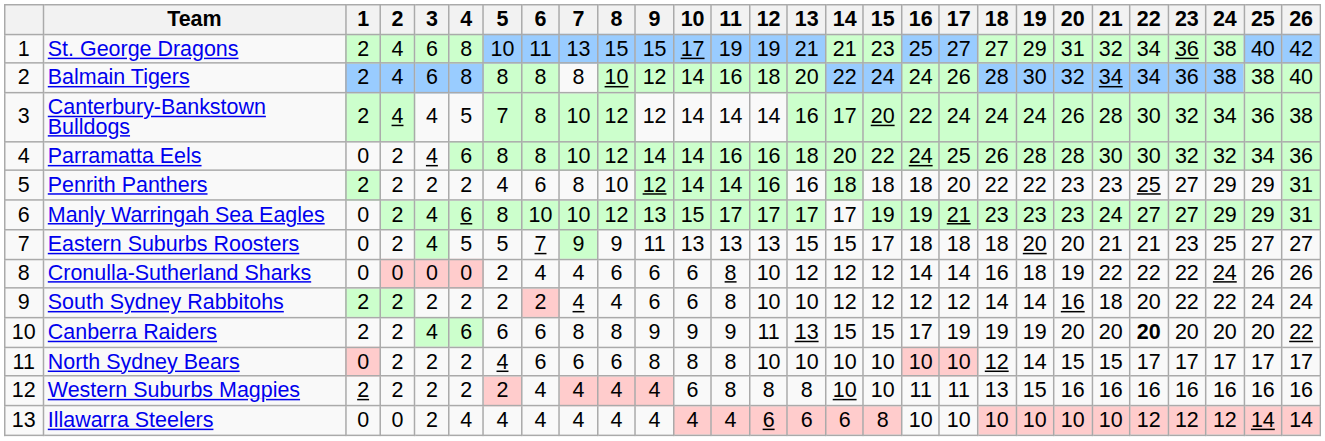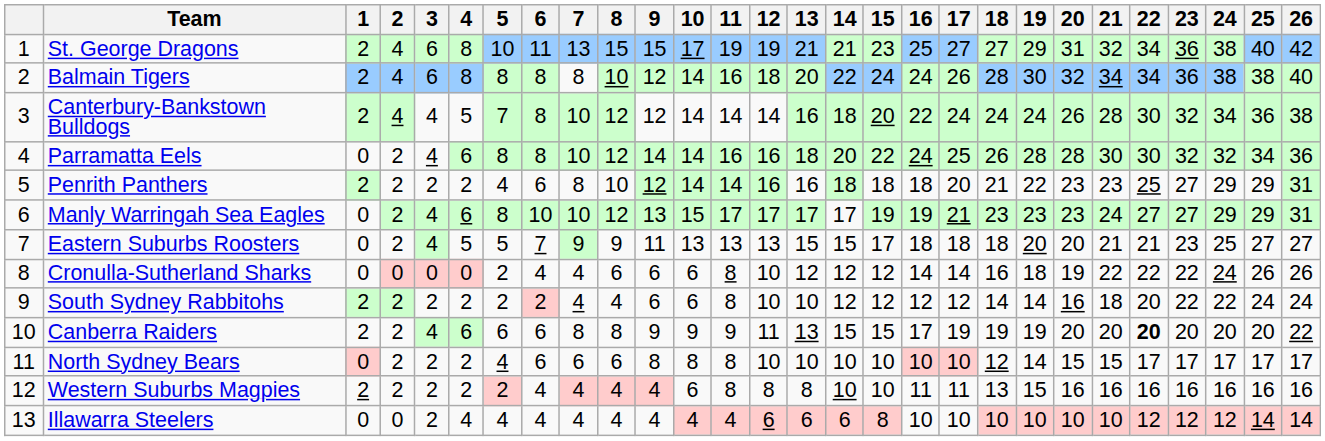 <table class="wikitable" style="text-align:center; line-height: 90%; font-size:90%;" width=100%>
 <tr>
 <th width=20 abbr="Position"></th>
 <th width=250>Team</th>
 <th width=20 abbr="Round 1">1</th>
 <th width=20 abbr="Round 2">2</th>
 <th width=20 abbr="Round 3">3</th>
 <th width=20 abbr="Round 4">4</th>
 <th width=20 abbr="Round 5">5</th>
 <th width=20 abbr="Round 6">6</th>
 <th width=20 abbr="Round 7">7</th>
 <th width=20 abbr="Round 8">8</th>
 <th width=20 abbr="Round 9">9</th>
 <th width=20 abbr="Round 10">10</th>
 <th width=20 abbr="Round 11">11</th>
 <th width=20 abbr="Round 12">12</th>
 <th width=20 abbr="Round 13">13</th>
 <th width=20 abbr="Round 14">14</th>
 <th width=20 abbr="Round 15">15</th>
 <th width=20 abbr="Round 16">16</th>
 <th width=20 abbr="Round 17">17</th>
 <th width=20 abbr="Round 18">18</th>
 <th width=20 abbr="Round 19">19</th>
 <th width=20 abbr="Round 20">20</th>
 <th width=20 abbr="Round 21">21</th>
 <th width=20 abbr="Round 22">22</th>
 <th width=20 abbr="Round 23">23</th>
 <th width=20 abbr="Round 24">24</th>
 <th width=20 abbr="Round 25">25</th>
 <th width=20 abbr="Round 26">26</th>
 </tr>
 <tr>
 <td>1</td>
 <td style="text-align:left;"> <a href='#'>St. George Dragons</a></td>
 <td style="background: #ccffcc;">2</td>
 <td style="background: #ccffcc;">4</td>
 <td style="background: #ccffcc;">6</td>
 <td style="background: #ccffcc;">8</td>
 <td style="background: #99ccff;">10</td>
 <td style="background: #99ccff;">11</td>
 <td style="background: #99ccff;">13</td>
 <td style="background: #99ccff;">15</td>
 <td style="background: #99ccff;">15</td>
 <td style="background: #99ccff;"><u>17</u></td>
 <td style="background: #99ccff;">19</td>
 <td style="background: #99ccff;">19</td>
 <td style="background: #99ccff;">21</td>
 <td style="background: #ccffcc;">21</td>
 <td style="background: #ccffcc;">23</td>
 <td style="background: #99ccff;">25</td>
 <td style="background: #99ccff;">27</td>
 <td style="background: #ccffcc;">27</td>
 <td style="background: #ccffcc;">29</td>
 <td style="background: #ccffcc;">31</td>
 <td style="background: #ccffcc;">32</td>
 <td style="background: #ccffcc;">34</td>
 <td style="background: #ccffcc;"><u>36</u></td>
 <td style="background: #ccffcc;">38</td>
 <td style="background: #99ccff;">40</td>
 <td style="background: #99ccff;">42</td>
 </tr>
 <tr>
 <td>2</td>
 <td style="text-align:left;"> <a href='#'>Balmain Tigers</a></td>
 <td style="background: #99ccff;">2</td>
 <td style="background: #99ccff;">4</td>
 <td style="background: #99ccff;">6</td>
 <td style="background: #99ccff;">8</td>
 <td style="background: #ccffcc;">8</td>
 <td style="background: #ccffcc;">8</td>
 <td>8</td>
 <td style="background: #ccffcc;"><u>10</u></td>
 <td style="background: #ccffcc;">12</td>
 <td style="background: #ccffcc;">14</td>
 <td style="background: #ccffcc;">16</td>
 <td style="background: #ccffcc;">18</td>
 <td style="background: #ccffcc;">20</td>
 <td style="background: #99ccff;">22</td>
 <td style="background: #99ccff;">24</td>
 <td style="background: #ccffcc;">24</td>
 <td style="background: #ccffcc;">26</td>
 <td style="background: #99ccff;">28</td>
 <td style="background: #99ccff;">30</td>
 <td style="background: #99ccff;">32</td>
 <td style="background: #99ccff;"><u>34</u></td>
 <td style="background: #99ccff;">34</td>
 <td style="background: #99ccff;">36</td>
 <td style="background: #99ccff;">38</td>
 <td style="background: #ccffcc;">38</td>
 <td style="background: #ccffcc;">40</td>
 </tr>
 <tr>
 <td>3</td>
 <td style="text-align:left;"> <a href='#'>Canterbury-Bankstown Bulldogs</a></td>
 <td style="background: #ccffcc;">2</td>
 <td style="background: #ccffcc;"><u>4</u></td>
 <td>4</td>
 <td>5</td>
 <td style="background: #ccffcc;">7</td>
 <td style="background: #ccffcc;">8</td>
 <td style="background: #ccffcc;">10</td>
 <td style="background: #ccffcc;">12</td>
 <td>12</td>
 <td>14</td>
 <td>14</td>
 <td>14</td>
 <td style="background: #ccffcc;">16</td>
-<td style="background: #ccffcc;">17</td>
+<td style="background: #ccffcc;">18</td>
 <td style="background: #ccffcc;"><u>20</u></td>
 <td style="background: #ccffcc;">22</td>
 <td style="background: #ccffcc;">24</td>
 <td style="background: #ccffcc;">24</td>
 <td style="background: #ccffcc;">24</td>
 <td style="background: #ccffcc;">26</td>
 <td style="background: #ccffcc;">28</td>
 <td style="background: #ccffcc;">30</td>
 <td style="background: #ccffcc;">32</td>
 <td style="background: #ccffcc;">34</td>
 <td style="background: #ccffcc;">36</td>
 <td style="background: #ccffcc;">38</td>
 </tr>
 <tr>
 <td>4</td>
 <td style="text-align:left;"> <a href='#'>Parramatta Eels</a></td>
 <td>0</td>
 <td>2</td>
 <td><u>4</u></td>
 <td style="background: #ccffcc;">6</td>
 <td style="background: #ccffcc;">8</td>
 <td style="background: #ccffcc;">8</td>
 <td style="background: #ccffcc;">10</td>
 <td style="background: #ccffcc;">12</td>
 <td style="background: #ccffcc;">14</td>
 <td style="background: #ccffcc;">14</td>
 <td style="background: #ccffcc;">16</td>
 <td style="background: #ccffcc;">16</td>
 <td style="background: #ccffcc;">18</td>
 <td style="background: #ccffcc;">20</td>
 <td style="background: #ccffcc;">22</td>
 <td style="background: #ccffcc;"><u>24</u></td>
 <td style="background: #ccffcc;">25</td>
 <td style="background: #ccffcc;">26</td>
 <td style="background: #ccffcc;">28</td>
 <td style="background: #ccffcc;">28</td>
 <td style="background: #ccffcc;">30</td>
 <td style="background: #ccffcc;">30</td>
 <td style="background: #ccffcc;">32</td>
 <td style="background: #ccffcc;">32</td>
 <td style="background: #ccffcc;">34</td>
 <td style="background: #ccffcc;">36</td>
 </tr>
 <tr>
 <td>5</td>
 <td style="text-align:left;"> <a href='#'>Penrith Panthers</a></td>
 <td style="background: #ccffcc;">2</td>
 <td>2</td>
 <td>2</td>
 <td>2</td>
 <td>4</td>
 <td>6</td>
 <td>8</td>
 <td>10</td>
 <td style="background: #ccffcc;"><u>12</u></td>
 <td style="background: #ccffcc;">14</td>
 <td style="background: #ccffcc;">14</td>
 <td style="background: #ccffcc;">16</td>
 <td>16</td>
 <td style="background: #ccffcc;">18</td>
 <td>18</td>
 <td>18</td>
 <td>20</td>
-<td>22</td>
+<td>21</td>
 <td>22</td>
 <td>23</td>
 <td>23</td>
 <td><u>25</u></td>
 <td>27</td>
 <td>29</td>
 <td>29</td>
 <td style="background: #ccffcc;">31</td>
 </tr>
 <tr>
 <td>6</td>
 <td style="text-align:left;"> <a href='#'>Manly Warringah Sea Eagles</a></td>
 <td>0</td>
 <td style="background: #ccffcc;">2</td>
 <td style="background: #ccffcc;">4</td>
 <td style="background: #ccffcc;"><u>6</u></td>
 <td style="background: #ccffcc;">8</td>
 <td style="background: #ccffcc;">10</td>
 <td style="background: #ccffcc;">10</td>
 <td style="background: #ccffcc;">12</td>
 <td style="background: #ccffcc;">13</td>
 <td style="background: #ccffcc;">15</td>
 <td style="background: #ccffcc;">17</td>
 <td style="background: #ccffcc;">17</td>
 <td style="background: #ccffcc;">17</td>
 <td>17</td>
 <td style="background: #ccffcc;">19</td>
 <td style="background: #ccffcc;">19</td>
 <td style="background: #ccffcc;"><u>21</u></td>
 <td style="background: #ccffcc;">23</td>
 <td style="background: #ccffcc;">23</td>
 <td style="background: #ccffcc;">23</td>
 <td style="background: #ccffcc;">24</td>
 <td style="background: #ccffcc;">27</td>
 <td style="background: #ccffcc;">27</td>
 <td style="background: #ccffcc;">29</td>
 <td style="background: #ccffcc;">29</td>
 <td style="background: #ccffcc;">31</td>
 </tr>
 <tr>
 <td>7</td>
 <td style="text-align:left;"> <a href='#'>Eastern Suburbs Roosters</a></td>
 <td>0</td>
 <td>2</td>
 <td style="background: #ccffcc;">4</td>
 <td>5</td>
 <td>5</td>
 <td><u>7</u></td>
 <td style="background: #ccffcc;">9</td>
 <td>9</td>
 <td>11</td>
 <td>13</td>
 <td>13</td>
 <td>13</td>
 <td>15</td>
 <td>15</td>
 <td>17</td>
 <td>18</td>
 <td>18</td>
 <td>18</td>
 <td><u>20</u></td>
 <td>20</td>
 <td>21</td>
 <td>21</td>
 <td>23</td>
 <td>25</td>
 <td>27</td>
 <td>27</td>
 </tr>
 <tr>
 <td>8</td>
 <td style="text-align:left;"> <a href='#'>Cronulla-Sutherland Sharks</a></td>
 <td>0</td>
 <td style="background: #ffcccc;">0</td>
 <td style="background: #ffcccc;">0</td>
 <td style="background: #ffcccc;">0</td>
 <td>2</td>
 <td>4</td>
 <td>4</td>
 <td>6</td>
 <td>6</td>
 <td>6</td>
 <td><u>8</u></td>
 <td>10</td>
 <td>12</td>
 <td>12</td>
 <td>12</td>
 <td>14</td>
 <td>14</td>
 <td>16</td>
 <td>18</td>
 <td>19</td>
 <td>22</td>
 <td>22</td>
 <td>22</td>
 <td><u>24</u></td>
 <td>26</td>
 <td>26</td>
 </tr>
 <tr>
 <td>9</td>
 <td style="text-align:left;"> <a href='#'>South Sydney Rabbitohs</a></td>
 <td style="background: #ccffcc;">2</td>
 <td style="background: #ccffcc;">2</td>
 <td>2</td>
 <td>2</td>
 <td>2</td>
 <td style="background: #ffcccc;">2</td>
 <td><u>4</u></td>
 <td>4</td>
 <td>6</td>
 <td>6</td>
 <td>8</td>
 <td>10</td>
 <td>10</td>
 <td>12</td>
 <td>12</td>
 <td>12</td>
 <td>12</td>
 <td>14</td>
 <td>14</td>
 <td><u>16</u></td>
 <td>18</td>
 <td>20</td>
 <td>22</td>
 <td>22</td>
 <td>24</td>
 <td>24</td>
 </tr>
 <tr>
 <td>10</td>
 <td style="text-align:left;"> <a href='#'>Canberra Raiders</a></td>
 <td>2</td>
 <td>2</td>
 <td style="background: #ccffcc;">4</td>
 <td style="background: #ccffcc;">6</td>
 <td>6</td>
 <td>6</td>
 <td>8</td>
 <td>8</td>
 <td>9</td>
 <td>9</td>
 <td>9</td>
 <td>11</td>
 <td><u>13</u></td>
 <td>15</td>
 <td>15</td>
 <td>17</td>
 <td>19</td>
 <td>19</td>
 <td>19</td>
 <td>20</td>
 <td>20</td>
 <td><strong>20</strong></td>
 <td>20</td>
 <td>20</td>
 <td>20</td>
 <td><u>22</u></td>
 </tr>
 <tr>
 <td>11</td>
 <td style="text-align:left;"> <a href='#'>North Sydney Bears</a></td>
 <td style="background: #ffcccc;">0</td>
 <td>2</td>
 <td>2</td>
 <td>2</td>
 <td><u>4</u></td>
 <td>6</td>
 <td>6</td>
 <td>6</td>
 <td>8</td>
 <td>8</td>
 <td>8</td>
 <td>10</td>
 <td>10</td>
 <td>10</td>
 <td>10</td>
 <td style="background: #ffcccc;">10</td>
 <td style="background: #ffcccc;">10</td>
 <td><u>12</u></td>
 <td>14</td>
 <td>15</td>
 <td>15</td>
 <td>17</td>
 <td>17</td>
 <td>17</td>
 <td>17</td>
 <td>17</td>
 </tr>
 <tr>
 <td>12</td>
 <td style="text-align:left;"> <a href='#'>Western Suburbs Magpies</a></td>
 <td><u>2</u></td>
 <td>2</td>
 <td>2</td>
 <td>2</td>
 <td style="background: #ffcccc;">2</td>
 <td>4</td>
 <td style="background: #ffcccc;">4</td>
 <td style="background: #ffcccc;">4</td>
 <td style="background: #ffcccc;">4</td>
 <td>6</td>
 <td>8</td>
 <td>8</td>
 <td>8</td>
 <td><u>10</u></td>
 <td>10</td>
 <td>11</td>
 <td>11</td>
 <td>13</td>
 <td>15</td>
 <td>16</td>
 <td>16</td>
 <td>16</td>
 <td>16</td>
 <td>16</td>
 <td>16</td>
 <td>16</td>
 </tr>
 <tr>
 <td>13</td>
 <td style="text-align:left;"> <a href='#'>Illawarra Steelers</a></td>
 <td>0</td>
 <td>0</td>
 <td>2</td>
 <td>4</td>
 <td>4</td>
 <td>4</td>
 <td>4</td>
 <td>4</td>
 <td>4</td>
 <td style="background: #ffcccc;">4</td>
 <td style="background: #ffcccc;">4</td>
 <td style="background: #ffcccc;"><u>6</u></td>
 <td style="background: #ffcccc;">6</td>
 <td style="background: #ffcccc;">6</td>
 <td style="background: #ffcccc;">8</td>
 <td>10</td>
 <td>10</td>
 <td style="background: #ffcccc;">10</td>
 <td style="background: #ffcccc;">10</td>
 <td style="background: #ffcccc;">10</td>
 <td style="background: #ffcccc;">10</td>
 <td style="background: #ffcccc;">12</td>
 <td style="background: #ffcccc;">12</td>
 <td style="background: #ffcccc;">12</td>
 <td style="background: #ffcccc;"><u>14</u></td>
 <td style="background: #ffcccc;">14</td>
 </tr>
 </table>
